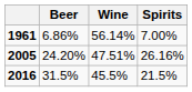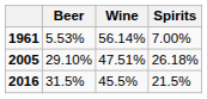 <table class="wikitable">
 <tr>
 <th></th>
 <th>Beer</th>
 <th>Wine</th>
 <th>Spirits</th>
 </tr>
 <tr>
 <td><strong>1961</strong></td>
-<td>6.86%</td>
+<td>5.53%</td>
 <td>56.14%</td>
 <td>7.00%</td>
 </tr>
 <tr>
 <td><strong>2005</strong></td>
-<td>24.20%</td>
+<td>29.10%</td>
 <td>47.51%</td>
-<td>26.16%</td>
+<td>26.18%</td>
 </tr>
 <tr>
 <td><strong>2016</strong></td>
 <td>31.5%</td>
 <td>45.5%</td>
 <td>21.5%</td>
 </tr>
 </table>
